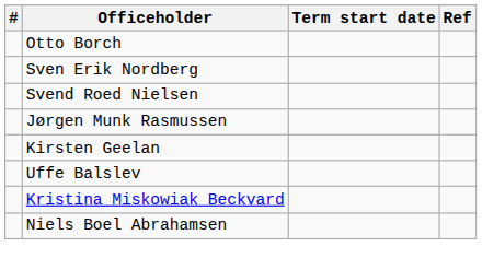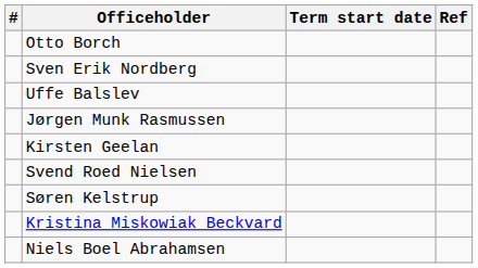 <table class="wikitable sortable">
 <tr>
 <th>#</th>
 <th>Officeholder</th>
 <th>Term start date</th>
 <th>Ref</th>
 </tr>
 <tr>
 <td align="center"></td>
 <td>Otto Borch</td>
 <td align="center"></td>
 <td></td>
 </tr>
 <tr>
 <td align="center"></td>
 <td>Sven Erik Nordberg</td>
 <td></td>
 <td></td>
 </tr>
 <tr>
 <td align="center"></td>
-<td>Svend Roed Nielsen</td>
+<td>Uffe Balslev</td>
 <td align="center"></td>
 <td></td>
 </tr>
 <tr>
 <td align="center"></td>
 <td>Jørgen Munk Rasmussen</td>
 <td align="center"></td>
 <td></td>
 </tr>
 <tr>
 <td align="center"></td>
 <td>Kirsten Geelan</td>
 <td align="center"></td>
 <td></td>
 </tr>
 <tr>
 <td align="center"></td>
-<td>Uffe Balslev</td>
+<td>Svend Roed Nielsen</td>
+<td align="center"></td>
+<td></td>
+</tr>
+<tr>
+<td align="center"></td>
+<td>Søren Kelstrup</td>
 <td align="center"></td>
 <td></td>
 </tr>
 <tr>
 <td align="center"></td>
 <td><a href='#'>Kristina Miskowiak Beckvard</a></td>
 <td align="center"></td>
 <td></td>
 </tr>
 <tr>
 <td align="center"></td>
 <td>Niels Boel Abrahamsen</td>
 <td align="center"></td>
 <td></td>
 </tr>
 </table>
